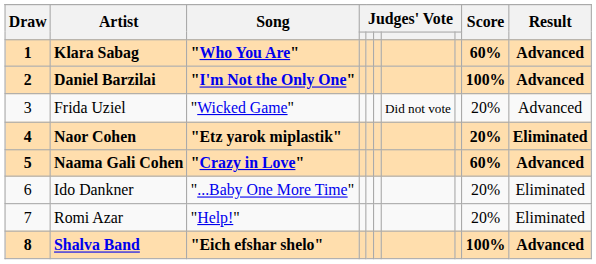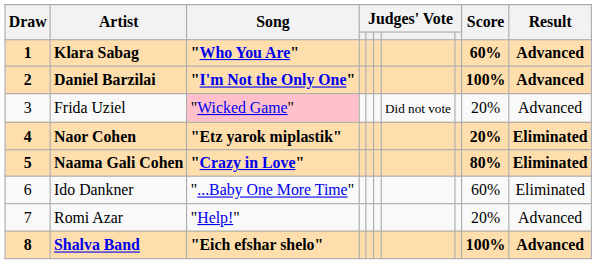 <table class="sortable wikitable" style="margin: 1em auto 1em auto; text-align:center; font-size:90%; line-height:18px;">
 <tr>
 </tr>
 <tr>
 <th rowspan="2">Draw</th>
 <th rowspan="2">Artist</th>
 <th rowspan="2">Song</th>
 <th colspan="5" class="unsortable">Judges' Vote</th>
 <th rowspan="2">Score</th>
 <th rowspan="2">Result</th>
 </tr>
 <tr>
 <th class="unsortable"></th>
 <th class="unsortable"></th>
 <th class="unsortable"></th>
 <th class="unsortable"></th>
 <th class="unsortable"></th>
 </tr>
 <tr style="font-weight:bold; background:navajowhite;">
 <td>1</td>
 <td align="left">Klara Sabag</td>
 <td align="left">"<a href='#'>Who You Are</a>"</td>
 <td></td>
 <td></td>
 <td></td>
 <td></td>
 <td></td>
 <td>60%</td>
 <td>Advanced</td>
 </tr>
 <tr style="font-weight:bold; background:navajowhite;">
 <td>2</td>
 <td align="left">Daniel Barzilai</td>
 <td align="left">"<a href='#'>I'm Not the Only One</a>"</td>
 <td></td>
 <td></td>
 <td></td>
 <td></td>
 <td></td>
 <td>100%</td>
 <td>Advanced</td>
 </tr>
 <tr>
 <td>3</td>
 <td align="left">Frida Uziel</td>
-<td align="left">"<a href='#'>Wicked Game</a>"</td>
+<td align="left" style="background: pink;">"<a href='#'>Wicked Game</a>"</td>
 <td></td>
 <td></td>
 <td></td>
 <td><small>Did not vote</small></td>
 <td></td>
 <td>20%</td>
 <td>Advanced</td>
 </tr>
 <tr style="font-weight:bold; background:navajowhite;">
 <td>4</td>
 <td align="left">Naor Cohen</td>
 <td align="left">"Etz yarok miplastik"</td>
 <td></td>
 <td></td>
 <td></td>
 <td></td>
 <td></td>
 <td>20%</td>
 <td>Eliminated</td>
 </tr>
 <tr style="font-weight:bold; background:navajowhite;">
 <td>5</td>
 <td align="left">Naama Gali Cohen</td>
 <td align="left">"<a href='#'>Crazy in Love</a>"</td>
 <td></td>
 <td></td>
 <td></td>
 <td></td>
 <td></td>
-<td>60%</td>
-<td>Advanced</td>
+<td>80%</td>
+<td>Eliminated</td>
 </tr>
 <tr>
 <td>6</td>
 <td align="left">Ido Dankner</td>
 <td align="left">"<a href='#'>...Baby One More Time</a>"</td>
 <td></td>
 <td></td>
 <td></td>
 <td></td>
 <td></td>
-<td>20%</td>
+<td>60%</td>
 <td>Eliminated</td>
 </tr>
 <tr>
 <td>7</td>
 <td align="left">Romi Azar</td>
 <td align="left">"<a href='#'>Help!</a>"</td>
 <td></td>
 <td></td>
 <td></td>
 <td></td>
 <td></td>
 <td>20%</td>
-<td>Eliminated</td>
+<td>Advanced</td>
 </tr>
 <tr style="font-weight:bold; background:navajowhite;">
 <td>8</td>
 <td align="left"><a href='#'>Shalva Band</a></td>
 <td align="left">"Eich efshar shelo"</td>
 <td></td>
 <td></td>
 <td></td>
 <td></td>
 <td></td>
 <td>100%</td>
 <td>Advanced</td>
 </tr>
 </table>
